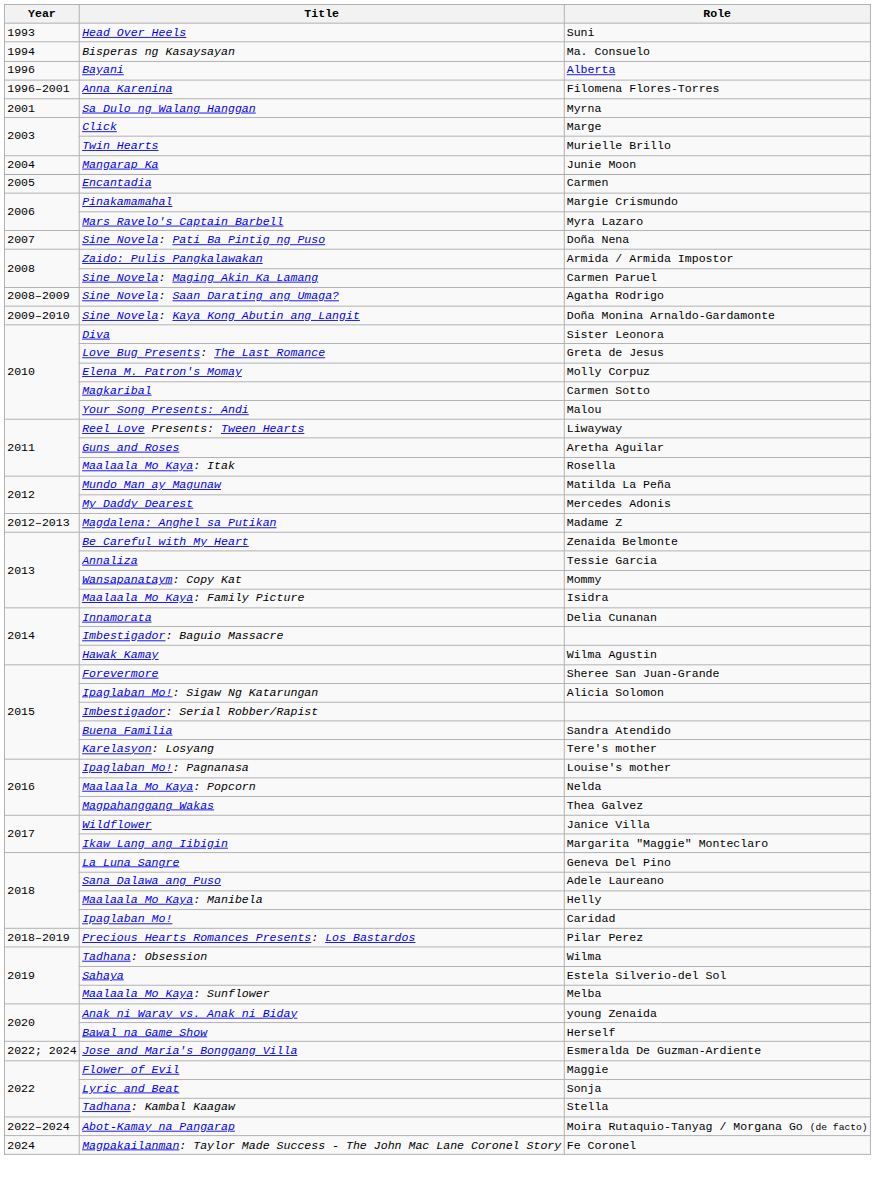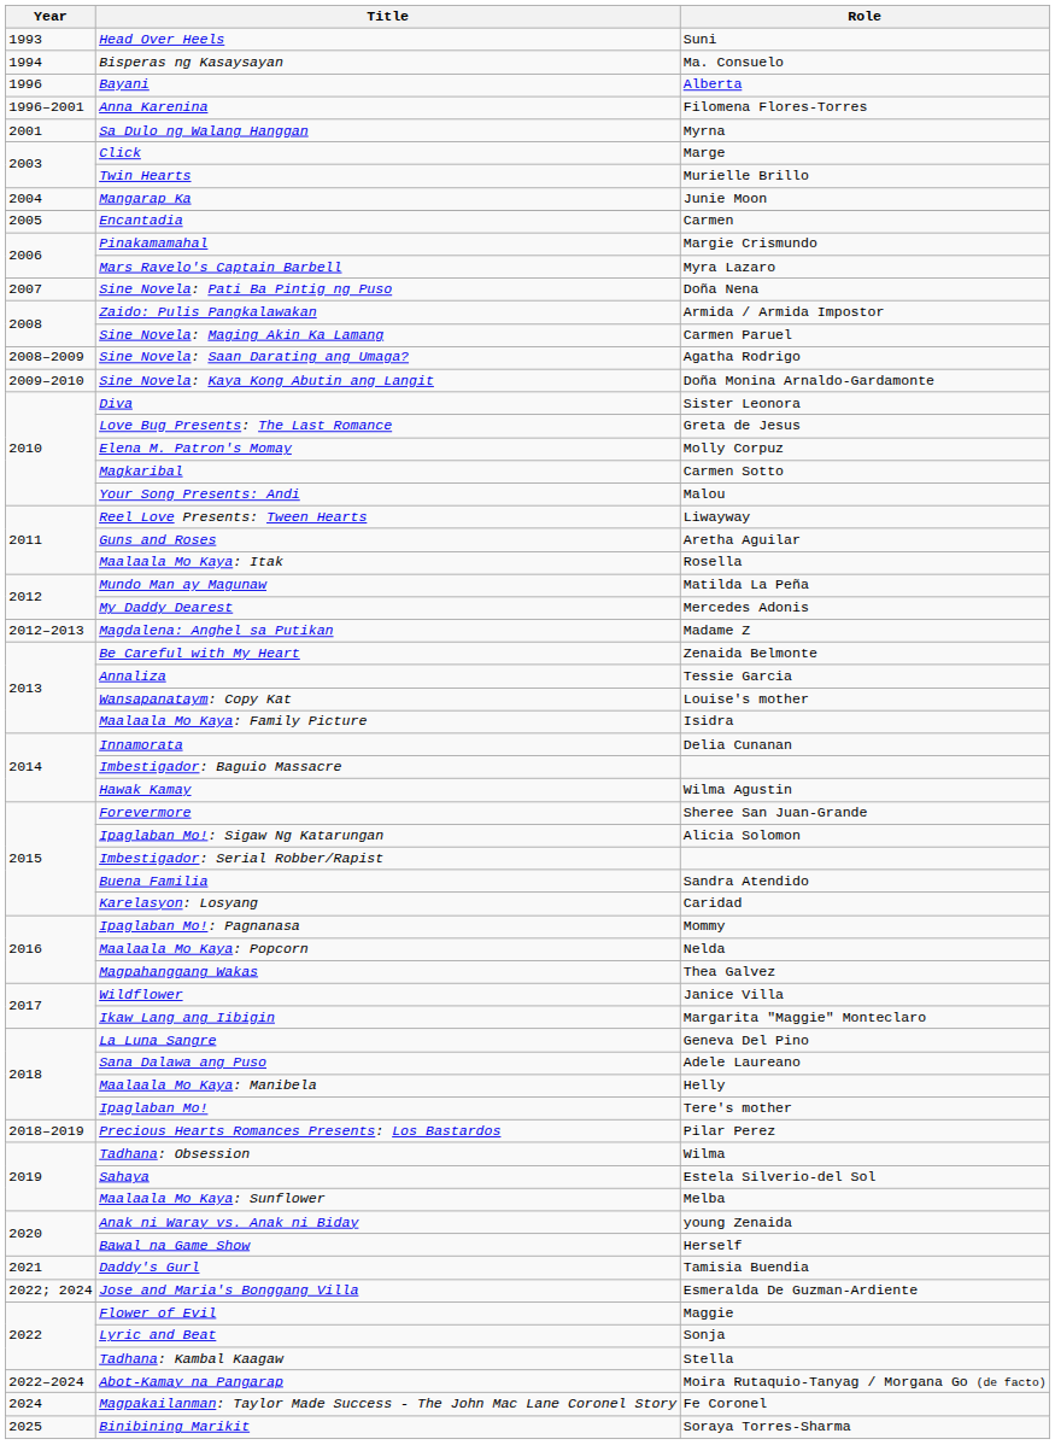 <table class="wikitable sortable">
 <tr>
 <th>Year</th>
 <th>Title</th>
 <th>Role</th>
 </tr>
 <tr>
 <td>1993</td>
 <td><em><a href='#'>Head Over Heels</a></em></td>
 <td>Suni</td>
 </tr>
 <tr>
 <td>1994</td>
 <td><em>Bisperas ng Kasaysayan</em></td>
 <td>Ma. Consuelo</td>
 </tr>
 <tr>
 <td>1996</td>
 <td><em><a href='#'>Bayani</a></em></td>
 <td><a href='#'>Alberta</a></td>
 </tr>
 <tr>
 <td>1996–2001</td>
 <td><em><a href='#'>Anna Karenina</a></em></td>
 <td>Filomena Flores-Torres</td>
 </tr>
 <tr>
 <td>2001</td>
 <td><em><a href='#'>Sa Dulo ng Walang Hanggan</a></em></td>
 <td>Myrna</td>
 </tr>
 <tr>
 <td rowspan="2">2003</td>
 <td><em><a href='#'>Click</a></em></td>
 <td>Marge</td>
 </tr>
 <tr>
 <td><em><a href='#'>Twin Hearts</a></em></td>
 <td>Murielle Brillo</td>
 </tr>
 <tr>
 <td>2004</td>
 <td><em><a href='#'>Mangarap Ka</a></em></td>
 <td>Junie Moon</td>
 </tr>
 <tr>
 </tr>
 <tr>
 <td>2005</td>
 <td><em><a href='#'>Encantadia</a></em></td>
 <td>Carmen</td>
 </tr>
 <tr>
 <td rowspan="2">2006</td>
 <td><em><a href='#'>Pinakamamahal</a></em></td>
 <td>Margie Crismundo</td>
 </tr>
 <tr>
 <td><em><a href='#'>Mars Ravelo's Captain Barbell</a></em></td>
 <td>Myra Lazaro</td>
 </tr>
 <tr>
 <td>2007</td>
 <td><em><a href='#'>Sine Novela</a>: <a href='#'>Pati Ba Pintig ng Puso</a></em></td>
 <td>Doña Nena</td>
 </tr>
 <tr>
 <td rowspan="2">2008</td>
 <td><em><a href='#'>Zaido: Pulis Pangkalawakan</a></em></td>
 <td>Armida / Armida Impostor</td>
 </tr>
 <tr>
 <td><em><a href='#'>Sine Novela</a>: <a href='#'>Maging Akin Ka Lamang</a></em></td>
 <td>Carmen Paruel</td>
 </tr>
 <tr>
 <td>2008–2009</td>
 <td><em><a href='#'>Sine Novela</a>: <a href='#'>Saan Darating ang Umaga?</a></em></td>
 <td>Agatha Rodrigo</td>
 </tr>
 <tr>
 <td>2009–2010</td>
 <td><em><a href='#'>Sine Novela</a>: <a href='#'>Kaya Kong Abutin ang Langit</a></em></td>
 <td>Doña Monina Arnaldo-Gardamonte</td>
 </tr>
 <tr>
 <td rowspan="5">2010</td>
 <td><em><a href='#'>Diva</a></em></td>
 <td>Sister Leonora</td>
 </tr>
 <tr>
 <td><em><a href='#'>Love Bug Presents</a>: <a href='#'>The Last Romance</a></em></td>
 <td>Greta de Jesus</td>
 </tr>
 <tr>
 <td><em><a href='#'>Elena M. Patron's Momay</a></em></td>
 <td>Molly Corpuz</td>
 </tr>
 <tr>
 <td><em><a href='#'>Magkaribal</a></em></td>
 <td>Carmen Sotto</td>
 </tr>
 <tr>
 <td><em><a href='#'>Your Song Presents: Andi</a></em></td>
 <td>Malou</td>
 </tr>
 <tr>
 <td rowspan="3">2011</td>
 <td><em><a href='#'>Reel Love</a> Presents: <a href='#'>Tween Hearts</a></em></td>
 <td>Liwayway</td>
 </tr>
 <tr>
 <td><em><a href='#'>Guns and Roses</a></em></td>
 <td>Aretha Aguilar</td>
 </tr>
 <tr>
 <td><em><a href='#'>Maalaala Mo Kaya</a>: Itak</em></td>
 <td>Rosella</td>
 </tr>
 <tr>
 <td rowspan="2">2012</td>
 <td><em><a href='#'>Mundo Man ay Magunaw</a></em></td>
 <td>Matilda La Peña</td>
 </tr>
 <tr>
 <td><em><a href='#'>My Daddy Dearest</a></em></td>
 <td>Mercedes Adonis</td>
 </tr>
 <tr>
 <td>2012–2013</td>
 <td><em><a href='#'>Magdalena: Anghel sa Putikan</a></em></td>
 <td>Madame Z</td>
 </tr>
 <tr>
 <td rowspan="4">2013</td>
 <td><em><a href='#'>Be Careful with My Heart</a></em></td>
 <td>Zenaida Belmonte</td>
 </tr>
 <tr>
 <td><em><a href='#'>Annaliza</a></em></td>
 <td>Tessie Garcia</td>
 </tr>
 <tr>
 <td><em><a href='#'>Wansapanataym</a>: Copy Kat</em></td>
-<td>Mommy</td>
+<td>Louise's mother</td>
 </tr>
 <tr>
 <td><em><a href='#'>Maalaala Mo Kaya</a>: Family Picture</em></td>
 <td>Isidra</td>
 </tr>
 <tr>
 <td rowspan="3">2014</td>
 <td><em><a href='#'>Innamorata</a></em></td>
 <td>Delia Cunanan</td>
 </tr>
 <tr>
 <td><em><a href='#'>Imbestigador</a>: Baguio Massacre</em></td>
 </tr>
 <tr>
 <td><em><a href='#'>Hawak Kamay</a></em></td>
 <td>Wilma Agustin</td>
 </tr>
 <tr>
 <td rowspan="5">2015</td>
 <td><em><a href='#'>Forevermore</a></em></td>
 <td>Sheree San Juan-Grande</td>
 </tr>
 <tr>
 <td><em><a href='#'>Ipaglaban Mo!</a>: Sigaw Ng Katarungan</em></td>
 <td>Alicia Solomon</td>
 </tr>
 <tr>
 <td><em><a href='#'>Imbestigador</a>: Serial Robber/Rapist</em></td>
 <td></td>
 </tr>
 <tr>
 <td><em><a href='#'>Buena Familia</a></em></td>
 <td>Sandra Atendido</td>
 </tr>
 <tr>
 <td><em><a href='#'>Karelasyon</a>: Losyang</em></td>
-<td>Tere's mother</td>
+<td>Caridad</td>
 </tr>
 <tr>
 <td rowspan="3">2016</td>
 <td><em><a href='#'>Ipaglaban Mo!</a>: Pagnanasa</em></td>
-<td>Louise's mother</td>
+<td>Mommy</td>
 </tr>
 <tr>
 <td><em><a href='#'>Maalaala Mo Kaya</a>: Popcorn</em></td>
 <td>Nelda</td>
 </tr>
 <tr>
 <td><em><a href='#'>Magpahanggang Wakas</a></em></td>
 <td>Thea Galvez</td>
 </tr>
 <tr>
 <td rowspan="2">2017</td>
 <td><em><a href='#'>Wildflower</a></em></td>
 <td>Janice Villa</td>
 </tr>
 <tr>
 <td><em><a href='#'>Ikaw Lang ang Iibigin</a></em></td>
 <td>Margarita "Maggie" Monteclaro</td>
 </tr>
 <tr>
 <td rowspan="4">2018</td>
 <td><em><a href='#'>La Luna Sangre</a></em></td>
 <td>Geneva Del Pino</td>
 </tr>
 <tr>
 <td><em><a href='#'>Sana Dalawa ang Puso</a></em></td>
 <td>Adele Laureano</td>
 </tr>
 <tr>
 <td><em><a href='#'>Maalaala Mo Kaya</a>: Manibela</em></td>
 <td>Helly</td>
 </tr>
 <tr>
 <td><em><a href='#'>Ipaglaban Mo!</a></em></td>
-<td>Caridad</td>
+<td>Tere's mother</td>
 </tr>
 <tr>
 <td>2018–2019</td>
 <td><em><a href='#'>Precious Hearts Romances Presents</a>: <a href='#'>Los Bastardos</a></em></td>
 <td>Pilar Perez</td>
 </tr>
 <tr>
 <td rowspan="3">2019</td>
 <td><em><a href='#'>Tadhana</a>: Obsession</em></td>
 <td>Wilma</td>
 </tr>
 <tr>
 <td><em><a href='#'>Sahaya</a></em></td>
 <td>Estela Silverio-del Sol</td>
 </tr>
 <tr>
 <td><em><a href='#'>Maalaala Mo Kaya</a>: Sunflower</em></td>
 <td>Melba</td>
 </tr>
 <tr>
 <td rowspan="2">2020</td>
 <td><em><a href='#'>Anak ni Waray vs. Anak ni Biday</a></em></td>
 <td>young Zenaida</td>
 </tr>
 <tr>
 <td><em><a href='#'>Bawal na Game Show</a></em></td>
 <td>Herself</td>
 </tr>
 <tr>
+<td>2021</td>
+<td><em><a href='#'>Daddy's Gurl</a></em></td>
+<td>Tamisia Buendia</td>
+</tr>
+<tr>
 <td>2022; 2024</td>
 <td><em><a href='#'>Jose and Maria's Bonggang Villa</a></em></td>
 <td>Esmeralda De Guzman-Ardiente</td>
 </tr>
 <tr>
 <td rowspan="3">2022</td>
 <td><em><a href='#'>Flower of Evil</a></em></td>
 <td>Maggie</td>
 </tr>
 <tr>
 <td><em><a href='#'>Lyric and Beat</a></em></td>
 <td>Sonja</td>
 </tr>
 <tr>
 <td><em><a href='#'>Tadhana</a>: Kambal Kaagaw</em></td>
 <td>Stella</td>
 </tr>
 <tr>
 <td>2022–2024</td>
 <td><em><a href='#'>Abot-Kamay na Pangarap</a></em></td>
 <td>Moira Rutaquio-Tanyag / Morgana Go <small>(de facto)</small></td>
 </tr>
 <tr>
 <td>2024</td>
 <td><em><a href='#'>Magpakailanman</a>: Taylor Made Success - The John Mac Lane Coronel Story</em></td>
 <td>Fe Coronel</td>
 </tr>
+<tr>
+<td>2025</td>
+<td><a href='#'><em>Binibining Marikit</em></a></td>
+<td>Soraya Torres-Sharma</td>
+</tr>
 </table>
